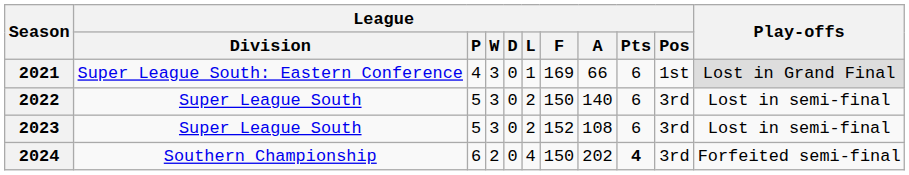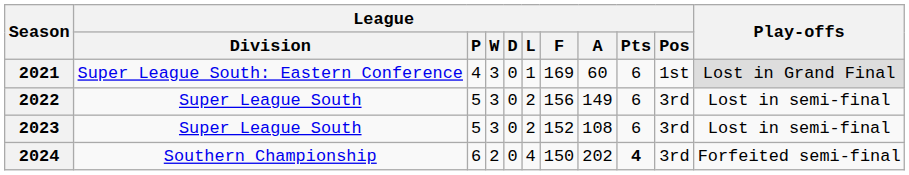 <table class="wikitable" style="text-align: center">
 <tr>
 <th rowspan=2>Season</th>
 <th colspan=9>League</th>
 <th rowspan=2>Play-offs</th>
 </tr>
 <tr>
 <th>Division</th>
 <th>P</th>
 <th>W</th>
 <th>D</th>
 <th>L</th>
 <th>F</th>
 <th>A</th>
 <th>Pts</th>
 <th>Pos</th>
 </tr>
 <tr>
 <th scope="row">2021</th>
 <td><a href='#'>Super League South: Eastern Conference</a></td>
 <td>4</td>
 <td>3</td>
 <td>0</td>
 <td>1</td>
 <td>169</td>
-<td>66</td>
+<td>60</td>
 <td>6</td>
 <td>1st</td>
 <td style="background-color:#DDD">Lost in Grand Final</td>
 </tr>
 <tr>
 <th scope="row">2022</th>
 <td><a href='#'>Super League South</a></td>
 <td>5</td>
 <td>3</td>
 <td>0</td>
 <td>2</td>
-<td>150</td>
-<td>140</td>
+<td>156</td>
+<td>149</td>
 <td>6</td>
 <td>3rd</td>
 <td>Lost in semi-final</td>
 </tr>
 <tr>
 <th scope="row">2023</th>
 <td><a href='#'>Super League South</a></td>
 <td>5</td>
 <td>3</td>
 <td>0</td>
 <td>2</td>
 <td>152</td>
 <td>108</td>
 <td>6</td>
 <td>3rd</td>
 <td>Lost in semi-final</td>
 </tr>
 <tr>
 <th>2024</th>
 <td><a href='#'>Southern Championship</a></td>
 <td>6</td>
 <td>2</td>
 <td>0</td>
 <td>4</td>
 <td>150</td>
 <td>202</td>
 <td><strong>4</strong></td>
 <td>3rd</td>
 <td>Forfeited semi-final</td>
 </tr>
 </table>
